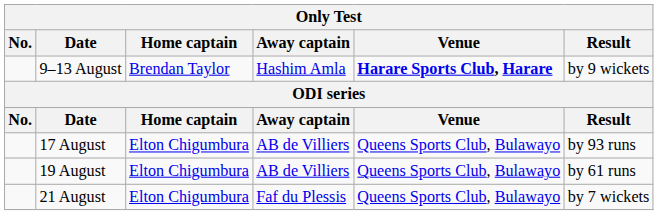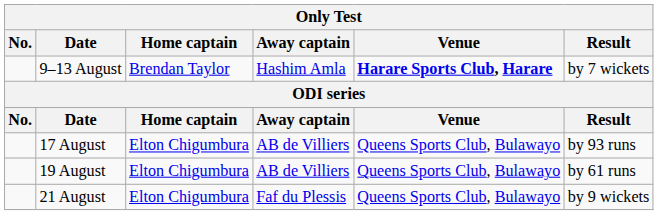 <table class="wikitable">
 <tr>
 <th colspan="9">Only Test</th>
 </tr>
 <tr>
 <th>No.</th>
 <th>Date</th>
 <th>Home captain</th>
 <th>Away captain</th>
 <th>Venue</th>
 <th>Result</th>
 </tr>
 <tr>
 <td></td>
 <td>9–13 August</td>
 <td><a href='#'>Brendan Taylor</a></td>
 <td><a href='#'>Hashim Amla</a></td>
 <td><strong><a href='#'>Harare Sports Club</a>, <a href='#'>Harare</a></strong></td>
-<td> by 9 wickets</td>
+<td> by 7 wickets</td>
 </tr>
 <tr>
 <th colspan="9">ODI series</th>
 </tr>
 <tr>
 <th>No.</th>
 <th>Date</th>
 <th>Home captain</th>
 <th>Away captain</th>
 <th>Venue</th>
 <th>Result</th>
 </tr>
 <tr>
 <td></td>
 <td>17 August</td>
 <td><a href='#'>Elton Chigumbura</a></td>
 <td><a href='#'>AB de Villiers</a></td>
 <td><a href='#'>Queens Sports Club</a>, <a href='#'>Bulawayo</a></td>
 <td> by 93 runs</td>
 </tr>
 <tr>
 <td></td>
 <td>19 August</td>
 <td><a href='#'>Elton Chigumbura</a></td>
 <td><a href='#'>AB de Villiers</a></td>
 <td><a href='#'>Queens Sports Club</a>, <a href='#'>Bulawayo</a></td>
 <td> by 61 runs</td>
 </tr>
 <tr>
 <td></td>
 <td>21 August</td>
 <td><a href='#'>Elton Chigumbura</a></td>
 <td><a href='#'>Faf du Plessis</a></td>
 <td><a href='#'>Queens Sports Club</a>, <a href='#'>Bulawayo</a></td>
-<td> by 7 wickets</td>
+<td> by 9 wickets</td>
 </tr>
 <tr>
 </tr>
 </table>
